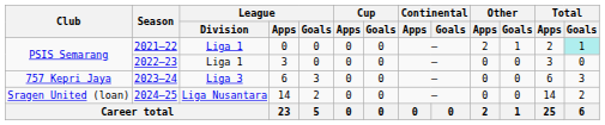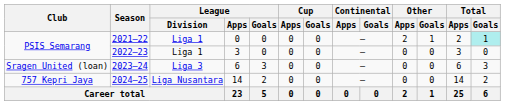 <table class="wikitable" style="text-align: center">
 <tr>
 <th rowspan="2">Club</th>
 <th rowspan="2">Season</th>
 <th colspan="3">League</th>
 <th colspan="2">Cup</th>
 <th colspan="2">Continental</th>
 <th colspan="2">Other</th>
 <th colspan="2">Total</th>
 </tr>
 <tr>
 <th>Division</th>
 <th>Apps</th>
 <th>Goals</th>
 <th>Apps</th>
 <th>Goals</th>
 <th>Apps</th>
 <th>Goals</th>
 <th>Apps</th>
 <th>Goals</th>
 <th>Apps</th>
 <th>Goals</th>
 </tr>
 <tr>
 <td rowspan="2"><a href='#'>PSIS Semarang</a></td>
 <td><a href='#'>2021–22</a></td>
 <td><a href='#'>Liga 1</a></td>
 <td>0</td>
 <td>0</td>
 <td>0</td>
 <td>0</td>
 <td colspan="2">–</td>
 <td>2</td>
 <td>1</td>
 <td>2</td>
 <td style="background: paleturquoise;">1</td>
 </tr>
 <tr>
 <td><a href='#'>2022–23</a></td>
 <td>Liga 1</td>
 <td>3</td>
 <td>0</td>
 <td>0</td>
 <td>0</td>
 <td colspan="2">–</td>
 <td>0</td>
 <td>0</td>
 <td>3</td>
 <td>0</td>
 </tr>
 <tr>
-<td><a href='#'>757 Kepri Jaya</a></td>
+<td><a href='#'>Sragen United</a> (loan)</td>
 <td><a href='#'>2023–24</a></td>
 <td><a href='#'>Liga 3</a></td>
 <td>6</td>
 <td>3</td>
 <td>0</td>
 <td>0</td>
 <td colspan="2">–</td>
 <td>0</td>
 <td>0</td>
 <td>6</td>
 <td>3</td>
 </tr>
 <tr>
-<td><a href='#'>Sragen United</a> (loan)</td>
+<td><a href='#'>757 Kepri Jaya</a></td>
 <td><a href='#'>2024–25</a></td>
 <td><a href='#'>Liga Nusantara</a></td>
 <td>14</td>
 <td>2</td>
 <td>0</td>
 <td>0</td>
 <td colspan="2">–</td>
 <td>0</td>
 <td>0</td>
 <td>14</td>
 <td>2</td>
 </tr>
 <tr>
 <th colspan="3">Career total</th>
 <th>23</th>
 <th>5</th>
 <th>0</th>
 <th>0</th>
 <th>0</th>
 <th>0</th>
 <th>2</th>
 <th>1</th>
 <th>25</th>
 <th>6</th>
 </tr>
 </table>
